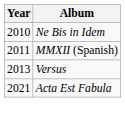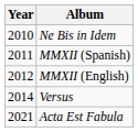 <table class="wikitable">
 <tr>
 <th>Year</th>
 <th>Album</th>
 </tr>
 <tr>
 <td>2010</td>
 <td><em>Ne Bis in Idem</em></td>
 </tr>
 <tr>
 <td>2011</td>
 <td><em>MMXII</em> (Spanish)</td>
 </tr>
 <tr>
-<td>2013</td>
+<td>2012</td>
+<td><em>MMXII</em> (English)</td>
+</tr>
+<tr>
+<td>2014</td>
 <td><em>Versus</em></td>
 </tr>
 <tr>
 <td>2021</td>
 <td><em>Acta Est Fabula</em></td>
 </tr>
 </table>
